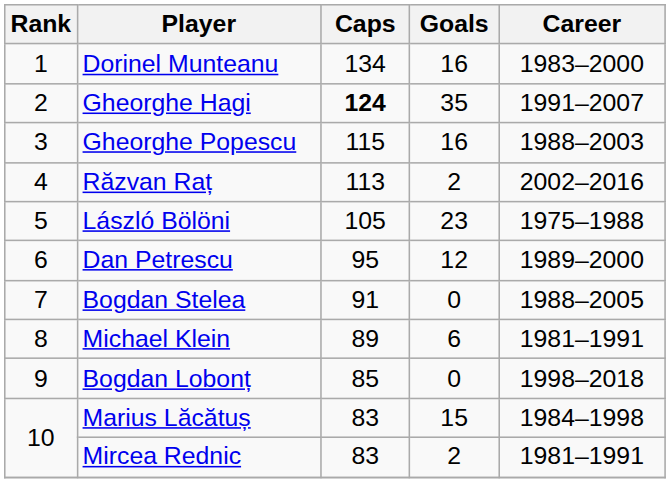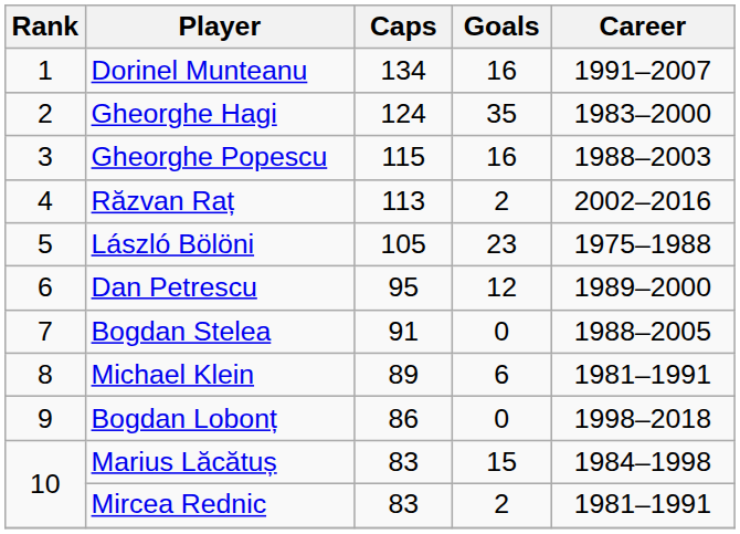 <table class="wikitable sortable" style="text-align:center;">
 <tr>
 <th width="30">Rank</th>
 <th style="width:150px;">Player</th>
 <th width="50">Caps</th>
 <th width="50">Goals</th>
 <th style="width:100px;">Career</th>
 </tr>
 <tr>
 <td>1</td>
 <td style="text-align:left"><a href='#'>Dorinel Munteanu</a></td>
 <td>134</td>
 <td>16</td>
-<td>1983–2000</td>
+<td>1991–2007</td>
 </tr>
 <tr>
 <td>2</td>
 <td style="text-align:left"><a href='#'>Gheorghe Hagi</a></td>
-<td><strong>124</strong></td>
+<td>124</td>
 <td>35</td>
-<td>1991–2007</td>
+<td>1983–2000</td>
 </tr>
 <tr>
 <td>3</td>
 <td style="text-align:left"><a href='#'>Gheorghe Popescu</a></td>
 <td>115</td>
 <td>16</td>
 <td>1988–2003</td>
 </tr>
 <tr>
 <td>4</td>
 <td style="text-align:left"><a href='#'>Răzvan Raț</a></td>
 <td>113</td>
 <td>2</td>
 <td>2002–2016</td>
 </tr>
 <tr>
 <td>5</td>
 <td style="text-align:left"><a href='#'>László Bölöni</a></td>
 <td>105</td>
 <td>23</td>
 <td>1975–1988</td>
 </tr>
 <tr>
 <td>6</td>
 <td style="text-align:left"><a href='#'>Dan Petrescu</a></td>
 <td>95</td>
 <td>12</td>
 <td>1989–2000</td>
 </tr>
 <tr>
 <td>7</td>
 <td style="text-align:left"><a href='#'>Bogdan Stelea</a></td>
 <td>91</td>
 <td>0</td>
 <td>1988–2005</td>
 </tr>
 <tr>
 <td>8</td>
 <td style="text-align:left"><a href='#'>Michael Klein</a></td>
 <td>89</td>
 <td>6</td>
 <td>1981–1991</td>
 </tr>
 <tr>
 <td>9</td>
 <td style="text-align:left"><a href='#'>Bogdan Lobonț</a></td>
-<td>85</td>
+<td>86</td>
 <td>0</td>
 <td>1998–2018</td>
 </tr>
 <tr>
 <td rowspan="2">10</td>
 <td style="text-align:left"><a href='#'>Marius Lăcătuș</a></td>
 <td>83</td>
 <td>15</td>
 <td>1984–1998</td>
 </tr>
 <tr>
 <td style="text-align:left"><a href='#'>Mircea Rednic</a></td>
 <td>83</td>
 <td>2</td>
 <td>1981–1991</td>
 </tr>
 <tr>
 </tr>
 </table>
